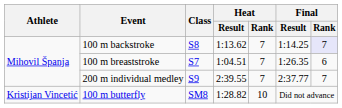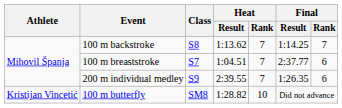 <table class="wikitable" style="font-size:90%">
 <tr>
 <th rowspan="2">Athlete</th>
 <th rowspan="2">Event</th>
 <th rowspan="2">Class</th>
 <th colspan="2">Heat</th>
 <th colspan="2">Final</th>
 </tr>
 <tr style="font-size:95%">
 <th>Result</th>
 <th>Rank</th>
 <th>Result</th>
 <th>Rank</th>
 </tr>
 <tr>
 <td rowspan="3"><a href='#'>Mihovil Španja</a></td>
 <td>100 m backstroke</td>
 <td><a href='#'>S8</a></td>
 <td align=center>1:13.62</td>
 <td align=center>7</td>
 <td align=center>1:14.25</td>
-<td align=center style="background: lavender;">7</td>
+<td align=center>7</td>
 </tr>
 <tr>
 <td>100 m breaststroke</td>
 <td><a href='#'>S7</a></td>
 <td align=center>1:04.51</td>
 <td align=center>7</td>
-<td align=center>1:26.35</td>
+<td align=center>2:37.77</td>
 <td align=center>6</td>
 </tr>
 <tr>
 <td>200 m individual medley</td>
 <td><a href='#'>S9</a></td>
 <td align=center>2:39.55</td>
 <td align=center>7</td>
-<td align=center>2:37.77</td>
-<td align=center>7</td>
+<td align=center>1:26.35</td>
+<td align=center>6</td>
 </tr>
 <tr>
 <td><a href='#'>Kristijan Vincetić</a></td>
 <td><a href='#'>100 m butterfly</a></td>
 <td><a href='#'>SM8</a></td>
 <td align=center>1:28.82</td>
 <td align=center>10</td>
 <td colspan=2 align=center><small>Did not advance</small></td>
 </tr>
 </table>
